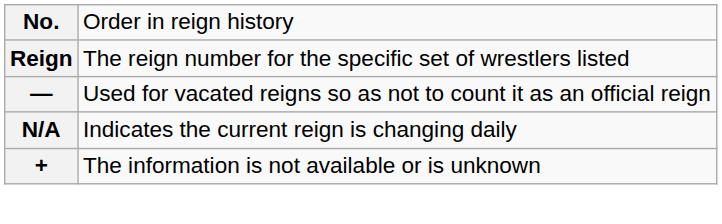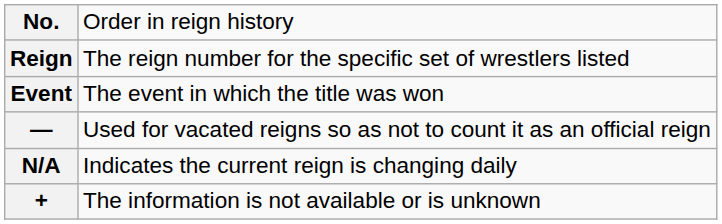 <table class="wikitable">
 <tr>
 <th>No.</th>
 <td>Order in reign history</td>
 </tr>
 <tr>
 <th>Reign</th>
 <td>The reign number for the specific set of wrestlers listed</td>
+</tr>
+<tr>
+<th>Event</th>
+<td>The event in which the title was won</td>
 </tr>
 <tr>
 <th>—</th>
 <td>Used for vacated reigns so as not to count it as an official reign</td>
 </tr>
 <tr>
 <th>N/A</th>
 <td>Indicates the current reign is changing daily</td>
 </tr>
 <tr>
 <th><strong>+</strong></th>
 <td>The information is not available or is unknown</td>
 </tr>
 </table>
